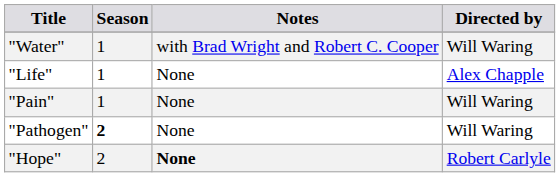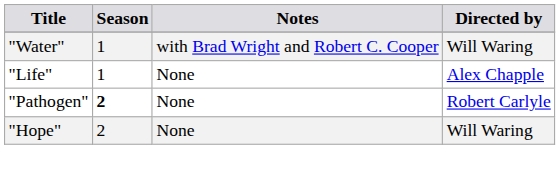 <table class="wikitable">
 <tr>
 <th style="background-color: #DEDDE2">Title</th>
 <th style="background-color: #DEDDE2">Season</th>
 <th style="background-color: #DEDDE2">Notes</th>
 <th style="background-color: #DEDDE2">Directed by</th>
 </tr>
 <tr style="background-color: #F2F2F2;" |>
 </tr>
 <tr style="background-color: #F2F2F2;" |>
 <td>"Water"</td>
 <td>1</td>
 <td>with <a href='#'>Brad Wright</a> and <a href='#'>Robert C. Cooper</a></td>
 <td>Will Waring</td>
 </tr>
 <tr style="background-color: #FFFFFF;" |>
 <td>"Life"</td>
 <td>1</td>
 <td>None</td>
 <td><a href='#'>Alex Chapple</a></td>
 </tr>
-<tr style="background-color: #F2F2F2;" |>
-<td>"Pain"</td>
-<td>1</td>
-<td>None</td>
-<td>Will Waring</td>
-</tr>
 <tr style="background-color: #FFFFFF;" |>
 <td>"Pathogen"</td>
 <td><strong>2</strong></td>
 <td>None</td>
-<td>Will Waring</td>
+<td><a href='#'>Robert Carlyle</a></td>
 </tr>
 <tr style="background-color: #F2F2F2;" |>
 <td>"Hope"</td>
 <td>2</td>
-<td><strong>None</strong></td>
-<td><a href='#'>Robert Carlyle</a></td>
+<td>None</td>
+<td>Will Waring</td>
 </tr>
 </table>
